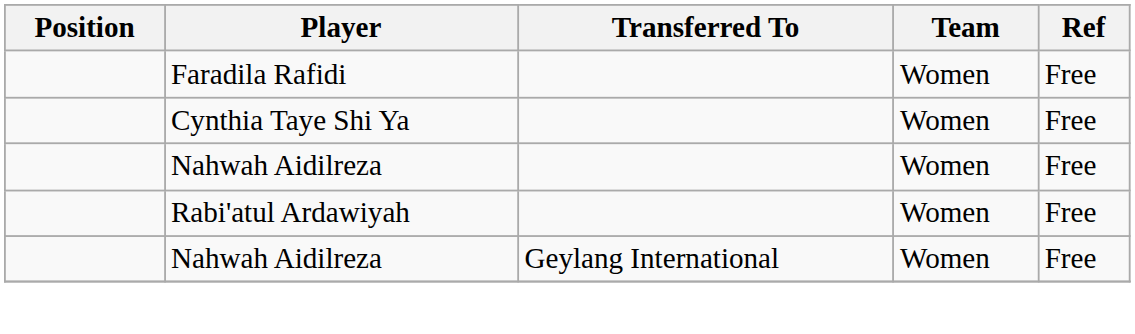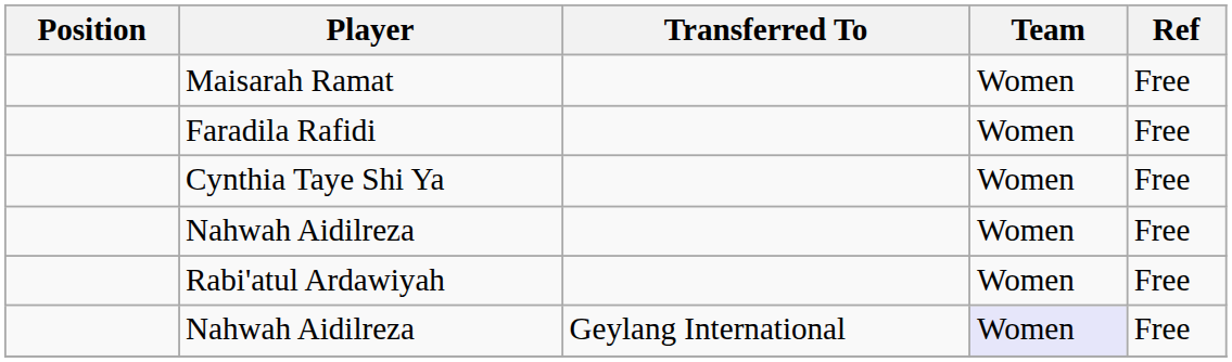 <table class="wikitable sortable" style="width:70%; text-align:center; font-size:100%; text-align:left;">
 <tr>
 <th>Position</th>
 <th>Player</th>
 <th>Transferred To</th>
 <th>Team</th>
 <th>Ref</th>
+</tr>
+<tr>
+<td></td>
+<td> Maisarah Ramat</td>
+<td></td>
+<td>Women</td>
+<td>Free</td>
 </tr>
 <tr>
 <td></td>
 <td> Faradila Rafidi</td>
 <td></td>
 <td>Women</td>
 <td>Free</td>
 </tr>
 <tr>
 <td></td>
 <td> Cynthia Taye Shi Ya</td>
 <td></td>
 <td>Women</td>
 <td>Free</td>
 </tr>
 <tr>
 <td></td>
 <td> Nahwah Aidilreza</td>
 <td></td>
 <td>Women</td>
 <td>Free</td>
 </tr>
 <tr>
 <td></td>
 <td> Rabi'atul Ardawiyah</td>
 <td></td>
 <td>Women</td>
 <td>Free</td>
 </tr>
 <tr>
 <td></td>
 <td> Nahwah Aidilreza</td>
 <td> Geylang International</td>
-<td>Women</td>
+<td style="background: lavender;">Women</td>
 <td>Free </td>
 </tr>
 <tr>
 </tr>
 </table>
